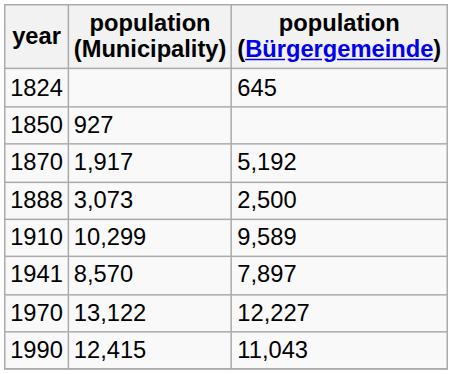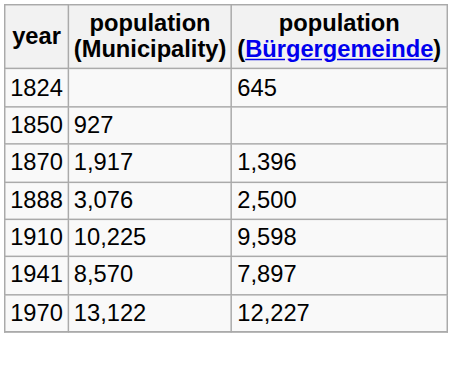 <table class="wikitable">
 <tr>
 <th>year</th>
 <th>population <br> (Municipality)</th>
 <th>population <br> (<a href='#'>Bürgergemeinde</a>)</th>
 </tr>
 <tr>
 <td>1824</td>
 <td></td>
 <td>645</td>
 </tr>
 <tr>
 <td>1850</td>
 <td>927</td>
 <td></td>
 </tr>
 <tr>
 <td>1870</td>
 <td>1,917</td>
-<td>5,192</td>
+<td>1,396</td>
 </tr>
 <tr>
 <td>1888</td>
-<td>3,073</td>
+<td>3,076</td>
 <td>2,500</td>
 </tr>
 <tr>
 <td>1910</td>
-<td>10,299</td>
-<td>9,589</td>
+<td>10,225</td>
+<td>9,598</td>
 </tr>
 <tr>
 <td>1941</td>
 <td>8,570</td>
 <td>7,897</td>
 </tr>
 <tr>
 <td>1970</td>
 <td>13,122</td>
 <td>12,227</td>
 </tr>
 <tr>
-<td>1990</td>
-<td>12,415</td>
-<td>11,043</td>
-</tr>
-<tr>
 </tr>
 </table>
